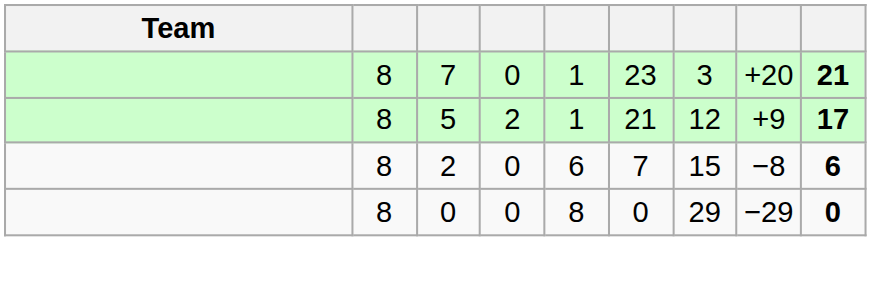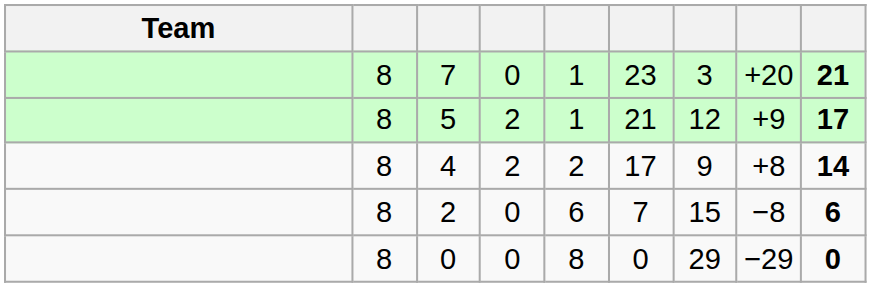 <table class="wikitable" style="text-align: center; font-size: 90%;">
 <tr>
 <th width=165>Team</th>
 <th width=25></th>
 <th width=25></th>
 <th width=25></th>
 <th width=25></th>
 <th width=25></th>
 <th width=25></th>
 <th width=25></th>
 <th width=25></th>
 </tr>
 <tr style="background:#cfc;">
 <td align=left></td>
 <td>8</td>
 <td>7</td>
 <td>0</td>
 <td>1</td>
 <td>23</td>
 <td>3</td>
 <td>+20</td>
 <td><strong>21</strong></td>
 </tr>
 <tr style="background:#cfc;">
 <td align=left></td>
 <td>8</td>
 <td>5</td>
 <td>2</td>
 <td>1</td>
 <td>21</td>
 <td>12</td>
 <td>+9</td>
 <td><strong>17</strong></td>
 </tr>
 <tr>
 <td align=left></td>
 <td>8</td>
+<td>4</td>
+<td>2</td>
+<td>2</td>
+<td>17</td>
+<td>9</td>
+<td>+8</td>
+<td><strong>14</strong></td>
+</tr>
+<tr>
+<td align=left></td>
+<td>8</td>
 <td>2</td>
 <td>0</td>
 <td>6</td>
 <td>7</td>
 <td>15</td>
 <td>−8</td>
 <td><strong>6</strong></td>
 </tr>
 <tr>
 <td align=left></td>
 <td>8</td>
 <td>0</td>
 <td>0</td>
 <td>8</td>
 <td>0</td>
 <td>29</td>
 <td>−29</td>
 <td><strong>0</strong></td>
 </tr>
 </table>
